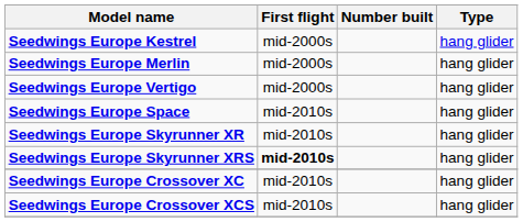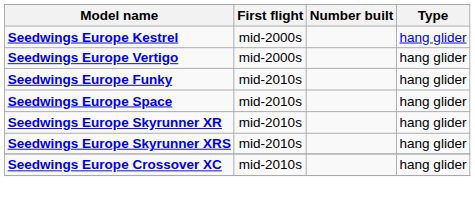 <table class="wikitable" align=center style="font-size:90%;">
 <tr>
 </tr>
 <tr style="background:#efefef;">
 <th>Model name</th>
 <th>First flight</th>
 <th>Number built</th>
 <th>Type</th>
 </tr>
 <tr>
 <td align=left><strong><a href='#'>Seedwings Europe Kestrel</a></strong></td>
 <td align=center>mid-2000s</td>
 <td align=center></td>
 <td align=left><a href='#'>hang glider</a></td>
 </tr>
 <tr>
-<td align=left><strong><a href='#'>Seedwings Europe Merlin</a></strong></td>
+<td align=left><strong><a href='#'>Seedwings Europe Vertigo</a></strong></td>
 <td align=center>mid-2000s</td>
 <td align=center></td>
 <td align=left>hang glider</td>
 </tr>
 <tr>
-<td align=left><strong><a href='#'>Seedwings Europe Vertigo</a></strong></td>
-<td align=center>mid-2000s</td>
+<td align=left><strong><a href='#'>Seedwings Europe Funky</a></strong></td>
+<td align=center>mid-2010s</td>
 <td align=center></td>
 <td align=left>hang glider</td>
 </tr>
 <tr>
 <td align=left><strong><a href='#'>Seedwings Europe Space</a></strong></td>
 <td align=center>mid-2010s</td>
 <td align=center></td>
 <td align=left>hang glider</td>
 </tr>
 <tr>
 <td align=left><strong><a href='#'>Seedwings Europe Skyrunner XR</a></strong></td>
 <td align=center>mid-2010s</td>
 <td align=center></td>
 <td align=left>hang glider</td>
 </tr>
 <tr>
 <td align=left><strong><a href='#'>Seedwings Europe Skyrunner XRS</a></strong></td>
-<td align=center><strong>mid-2010s</strong></td>
+<td align=center>mid-2010s</td>
 <td align=center></td>
 <td align=left>hang glider</td>
 </tr>
 <tr>
 </tr>
 <tr>
 <td align=left><strong><a href='#'>Seedwings Europe Crossover XC</a></strong></td>
 <td align=center>mid-2010s</td>
 <td align=center></td>
 <td align=left>hang glider</td>
 </tr>
 <tr>
-<td align=left><strong><a href='#'>Seedwings Europe Crossover XCS</a></strong></td>
-<td align=center>mid-2010s</td>
-<td align=center></td>
-<td align=left>hang glider</td>
-</tr>
-<tr>
 </tr>
 </table>
